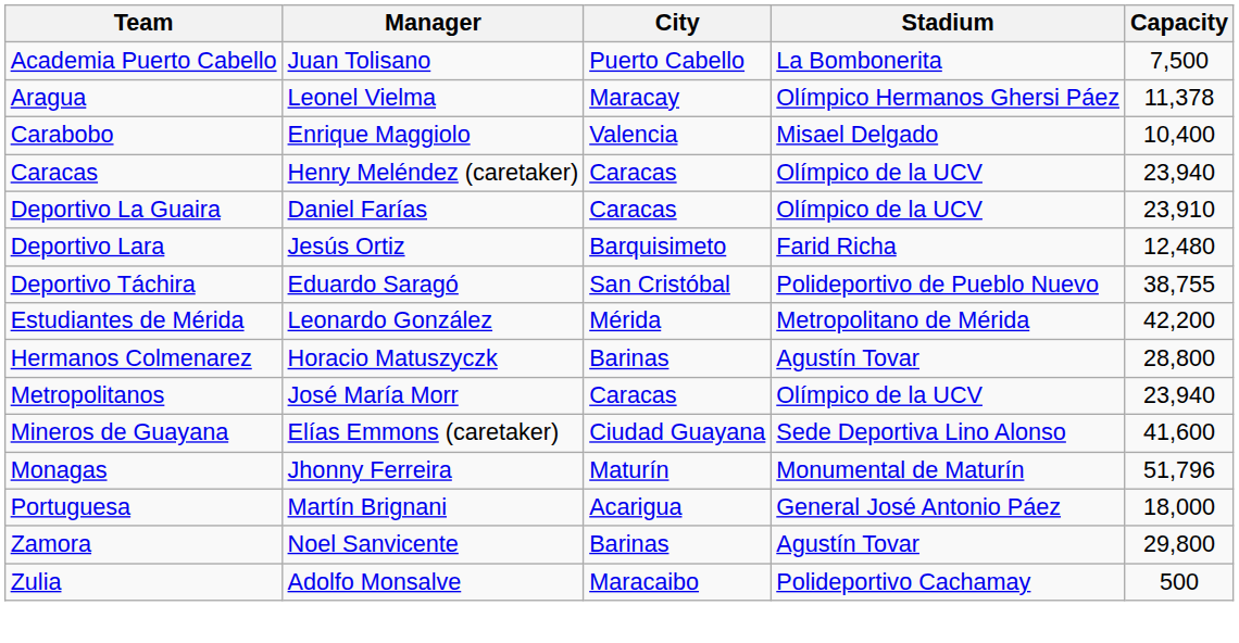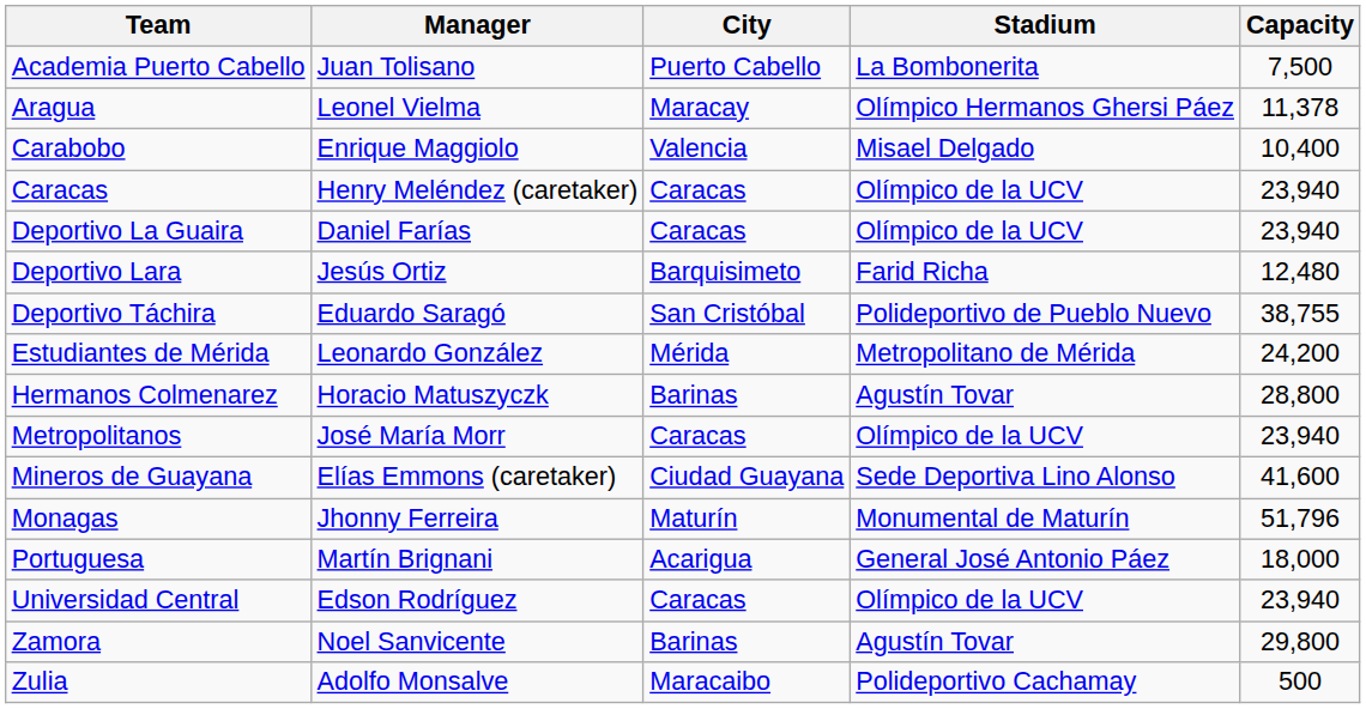 <table class="wikitable sortable">
 <tr>
 <th>Team</th>
 <th>Manager</th>
 <th>City</th>
 <th>Stadium</th>
 <th>Capacity</th>
 </tr>
 <tr>
 <td><a href='#'>Academia Puerto Cabello</a></td>
 <td> <a href='#'>Juan Tolisano</a></td>
 <td><a href='#'>Puerto Cabello</a></td>
 <td><a href='#'>La Bombonerita</a></td>
 <td align=center>7,500</td>
 </tr>
 <tr>
 <td><a href='#'>Aragua</a></td>
 <td> <a href='#'>Leonel Vielma</a></td>
 <td><a href='#'>Maracay</a></td>
 <td><a href='#'>Olímpico Hermanos Ghersi Páez</a></td>
 <td align=center>11,378</td>
 </tr>
 <tr>
 <td><a href='#'>Carabobo</a></td>
 <td> <a href='#'>Enrique Maggiolo</a></td>
 <td><a href='#'>Valencia</a></td>
 <td><a href='#'>Misael Delgado</a></td>
 <td align=center>10,400</td>
 </tr>
 <tr>
 <td><a href='#'>Caracas</a></td>
 <td> <a href='#'>Henry Meléndez</a> (caretaker)</td>
 <td><a href='#'>Caracas</a></td>
 <td><a href='#'>Olímpico de la UCV</a></td>
 <td align=center>23,940</td>
 </tr>
 <tr>
 <td><a href='#'>Deportivo La Guaira</a></td>
 <td> <a href='#'>Daniel Farías</a></td>
 <td><a href='#'>Caracas</a></td>
 <td><a href='#'>Olímpico de la UCV</a></td>
-<td align=center>23,910</td>
+<td align=center>23,940</td>
 </tr>
 <tr>
 <td><a href='#'>Deportivo Lara</a></td>
 <td> <a href='#'>Jesús Ortiz</a></td>
 <td><a href='#'>Barquisimeto</a></td>
 <td><a href='#'>Farid Richa</a></td>
 <td align=center>12,480</td>
 </tr>
 <tr>
 <td><a href='#'>Deportivo Táchira</a></td>
 <td> <a href='#'>Eduardo Saragó</a></td>
 <td><a href='#'>San Cristóbal</a></td>
 <td><a href='#'>Polideportivo de Pueblo Nuevo</a></td>
 <td align=center>38,755</td>
 </tr>
 <tr>
 <td><a href='#'>Estudiantes de Mérida</a></td>
 <td> <a href='#'>Leonardo González</a></td>
 <td><a href='#'>Mérida</a></td>
 <td><a href='#'>Metropolitano de Mérida</a></td>
-<td align=center>42,200</td>
+<td align=center>24,200</td>
 </tr>
 <tr>
 <td><a href='#'>Hermanos Colmenarez</a></td>
 <td> <a href='#'>Horacio Matuszyczk</a></td>
 <td><a href='#'>Barinas</a></td>
 <td><a href='#'>Agustín Tovar</a></td>
 <td align=center>28,800</td>
 </tr>
 <tr>
 <td><a href='#'>Metropolitanos</a></td>
 <td> <a href='#'>José María Morr</a></td>
 <td><a href='#'>Caracas</a></td>
 <td><a href='#'>Olímpico de la UCV</a></td>
 <td align=center>23,940</td>
 </tr>
 <tr>
 <td><a href='#'>Mineros de Guayana</a></td>
 <td> <a href='#'>Elías Emmons</a> (caretaker)</td>
 <td><a href='#'>Ciudad Guayana</a></td>
 <td><a href='#'>Sede Deportiva Lino Alonso</a></td>
 <td align=center>41,600</td>
 </tr>
 <tr>
 <td><a href='#'>Monagas</a></td>
 <td> <a href='#'>Jhonny Ferreira</a></td>
 <td><a href='#'>Maturín</a></td>
 <td><a href='#'>Monumental de Maturín</a></td>
 <td align=center>51,796</td>
 </tr>
 <tr>
 <td><a href='#'>Portuguesa</a></td>
 <td> <a href='#'>Martín Brignani</a></td>
 <td><a href='#'>Acarigua</a></td>
 <td><a href='#'>General José Antonio Páez</a></td>
 <td align=center>18,000</td>
 </tr>
 <tr>
+<td><a href='#'>Universidad Central</a></td>
+<td> <a href='#'>Edson Rodríguez</a></td>
+<td><a href='#'>Caracas</a></td>
+<td><a href='#'>Olímpico de la UCV</a></td>
+<td align=center>23,940</td>
+</tr>
+<tr>
 <td><a href='#'>Zamora</a></td>
 <td> <a href='#'>Noel Sanvicente</a></td>
 <td><a href='#'>Barinas</a></td>
 <td><a href='#'>Agustín Tovar</a></td>
 <td align=center>29,800</td>
 </tr>
 <tr>
 <td><a href='#'>Zulia</a></td>
 <td> <a href='#'>Adolfo Monsalve</a></td>
 <td><a href='#'>Maracaibo</a></td>
 <td><a href='#'>Polideportivo Cachamay</a></td>
 <td align=center>500</td>
 </tr>
 </table>
